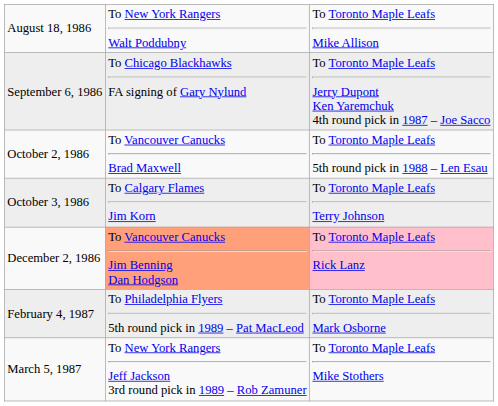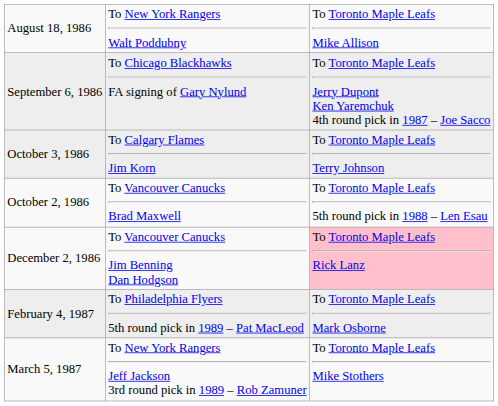 <table class="wikitable">
 <tr>
 <td>August 18, 1986</td>
 <td valign="top">To <a href='#'>New York Rangers</a><hr><a href='#'>Walt Poddubny</a></td>
 <td valign="top">To <a href='#'>Toronto Maple Leafs</a><hr><a href='#'>Mike Allison</a></td>
 </tr>
 <tr style="background:#eee;">
 <td>September 6, 1986</td>
 <td valign="top">To <a href='#'>Chicago Blackhawks</a><hr>FA signing of <a href='#'>Gary Nylund</a></td>
 <td valign="top">To <a href='#'>Toronto Maple Leafs</a><hr><a href='#'>Jerry Dupont</a> <br> <a href='#'>Ken Yaremchuk</a> <br> 4th round pick in <a href='#'>1987</a> – <a href='#'>Joe Sacco</a></td>
 </tr>
-<tr>
-<td>October 2, 1986</td>
-<td valign="top">To <a href='#'>Vancouver Canucks</a><hr><a href='#'>Brad Maxwell</a></td>
-<td valign="top">To <a href='#'>Toronto Maple Leafs</a><hr>5th round pick in <a href='#'>1988</a> – <a href='#'>Len Esau</a></td>
-</tr>
 <tr style="background:#eee;">
 <td>October 3, 1986</td>
 <td valign="top">To <a href='#'>Calgary Flames</a><hr><a href='#'>Jim Korn</a></td>
 <td valign="top">To <a href='#'>Toronto Maple Leafs</a><hr><a href='#'>Terry Johnson</a></td>
 </tr>
 <tr>
+<td>October 2, 1986</td>
+<td valign="top">To <a href='#'>Vancouver Canucks</a><hr><a href='#'>Brad Maxwell</a></td>
+<td valign="top">To <a href='#'>Toronto Maple Leafs</a><hr>5th round pick in <a href='#'>1988</a> – <a href='#'>Len Esau</a></td>
+</tr>
+<tr>
 <td>December 2, 1986</td>
-<td valign="top" style="background: lightsalmon;">To <a href='#'>Vancouver Canucks</a><hr><a href='#'>Jim Benning</a> <br> <a href='#'>Dan Hodgson</a></td>
+<td valign="top">To <a href='#'>Vancouver Canucks</a><hr><a href='#'>Jim Benning</a> <br> <a href='#'>Dan Hodgson</a></td>
 <td valign="top" style="background: pink;">To <a href='#'>Toronto Maple Leafs</a><hr><a href='#'>Rick Lanz</a></td>
 </tr>
 <tr style="background:#eee;">
 <td>February 4, 1987</td>
 <td valign="top">To <a href='#'>Philadelphia Flyers</a><hr>5th round pick in <a href='#'>1989</a> – <a href='#'>Pat MacLeod</a></td>
 <td valign="top">To <a href='#'>Toronto Maple Leafs</a><hr><a href='#'>Mark Osborne</a></td>
 </tr>
 <tr>
 <td>March 5, 1987</td>
 <td valign="top">To <a href='#'>New York Rangers</a><hr><a href='#'>Jeff Jackson</a> <br> 3rd round pick in <a href='#'>1989</a> – <a href='#'>Rob Zamuner</a></td>
 <td valign="top">To <a href='#'>Toronto Maple Leafs</a><hr><a href='#'>Mike Stothers</a></td>
 </tr>
 </table>
